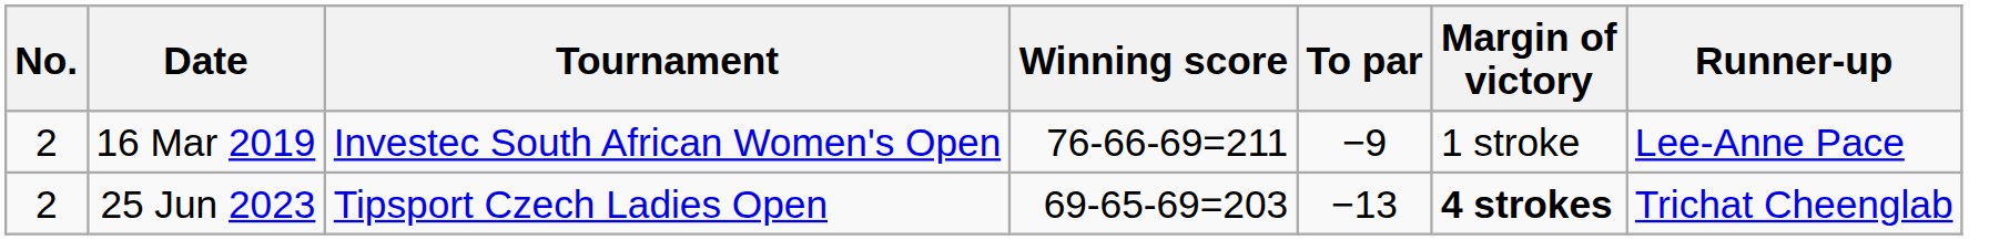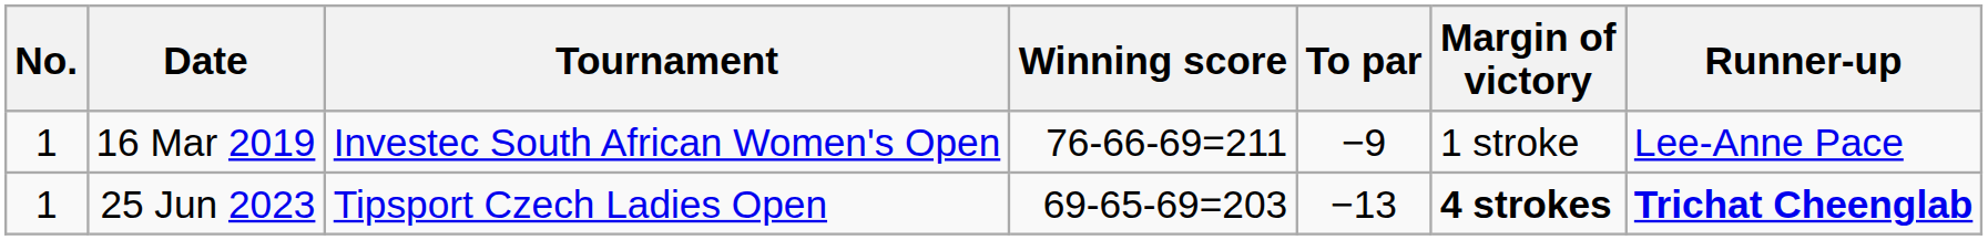 <table class="wikitable " style="font-size:95%;">
 <tr>
 <th>No.</th>
 <th>Date</th>
 <th>Tournament</th>
 <th>Winning score</th>
 <th>To par</th>
 <th>Margin of<br>victory</th>
 <th>Runner-up</th>
 </tr>
 <tr>
-<td align=center>2</td>
+<td align=center>1</td>
 <td align=right>16 Mar <a href='#'>2019</a></td>
 <td><a href='#'>Investec South African Women's Open</a></td>
 <td align=right>76-66-69=211</td>
 <td align=center>−9</td>
 <td>1 stroke</td>
 <td> <a href='#'>Lee-Anne Pace</a></td>
 </tr>
 <tr>
-<td align=center>2</td>
+<td align=center>1</td>
 <td align=right>25 Jun <a href='#'>2023</a></td>
 <td><a href='#'>Tipsport Czech Ladies Open</a></td>
 <td align=right>69-65-69=203</td>
 <td align=center>−13</td>
 <td><strong>4 strokes</strong></td>
-<td> <a href='#'>Trichat Cheenglab</a></td>
+<td><strong> <a href='#'>Trichat Cheenglab</a></strong></td>
 </tr>
 </table>
